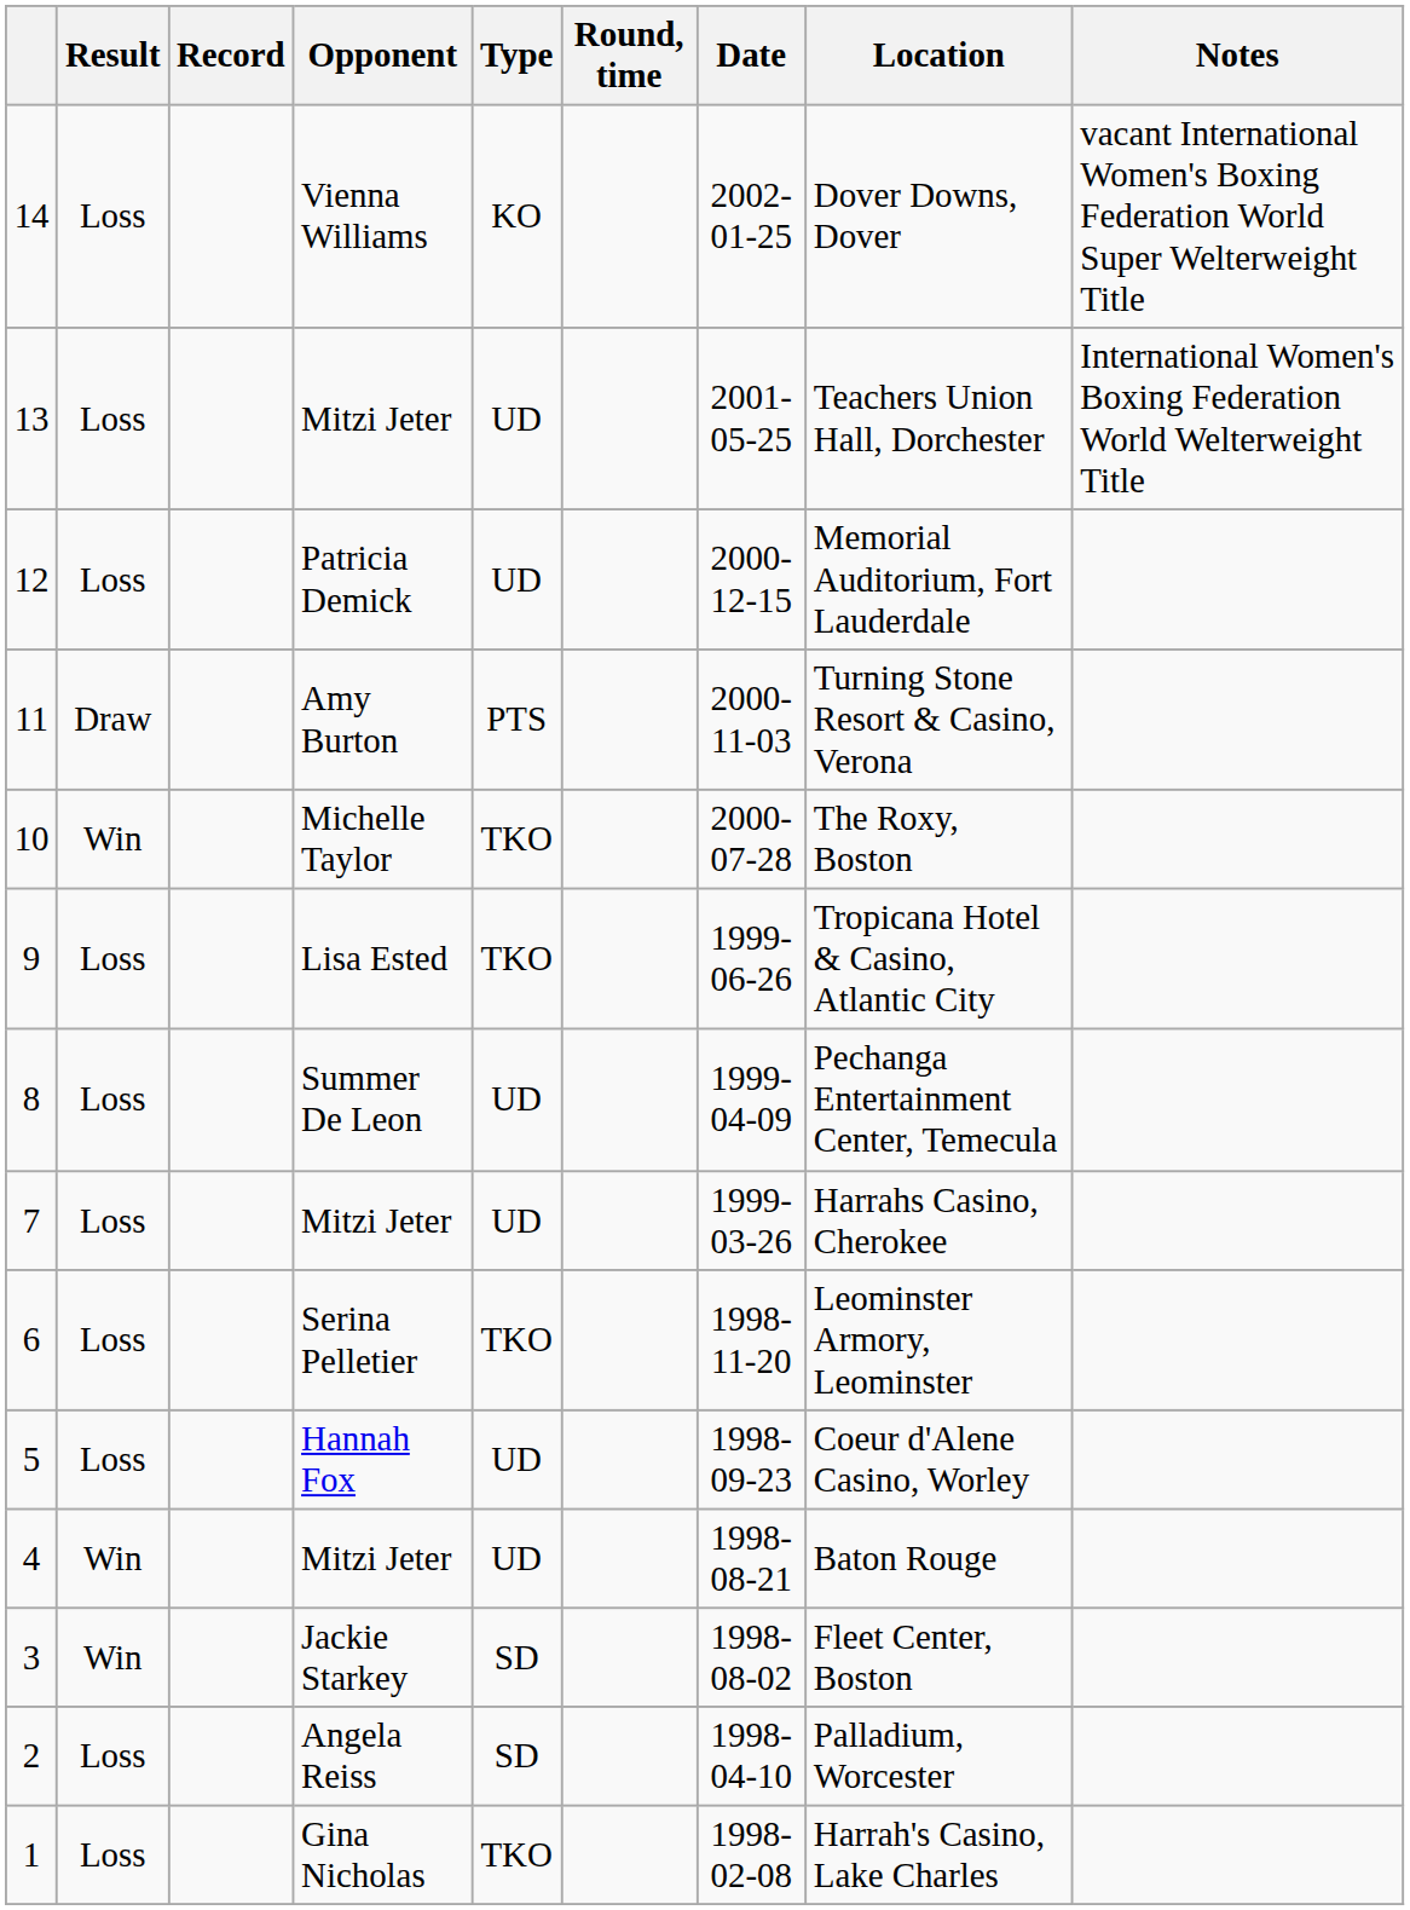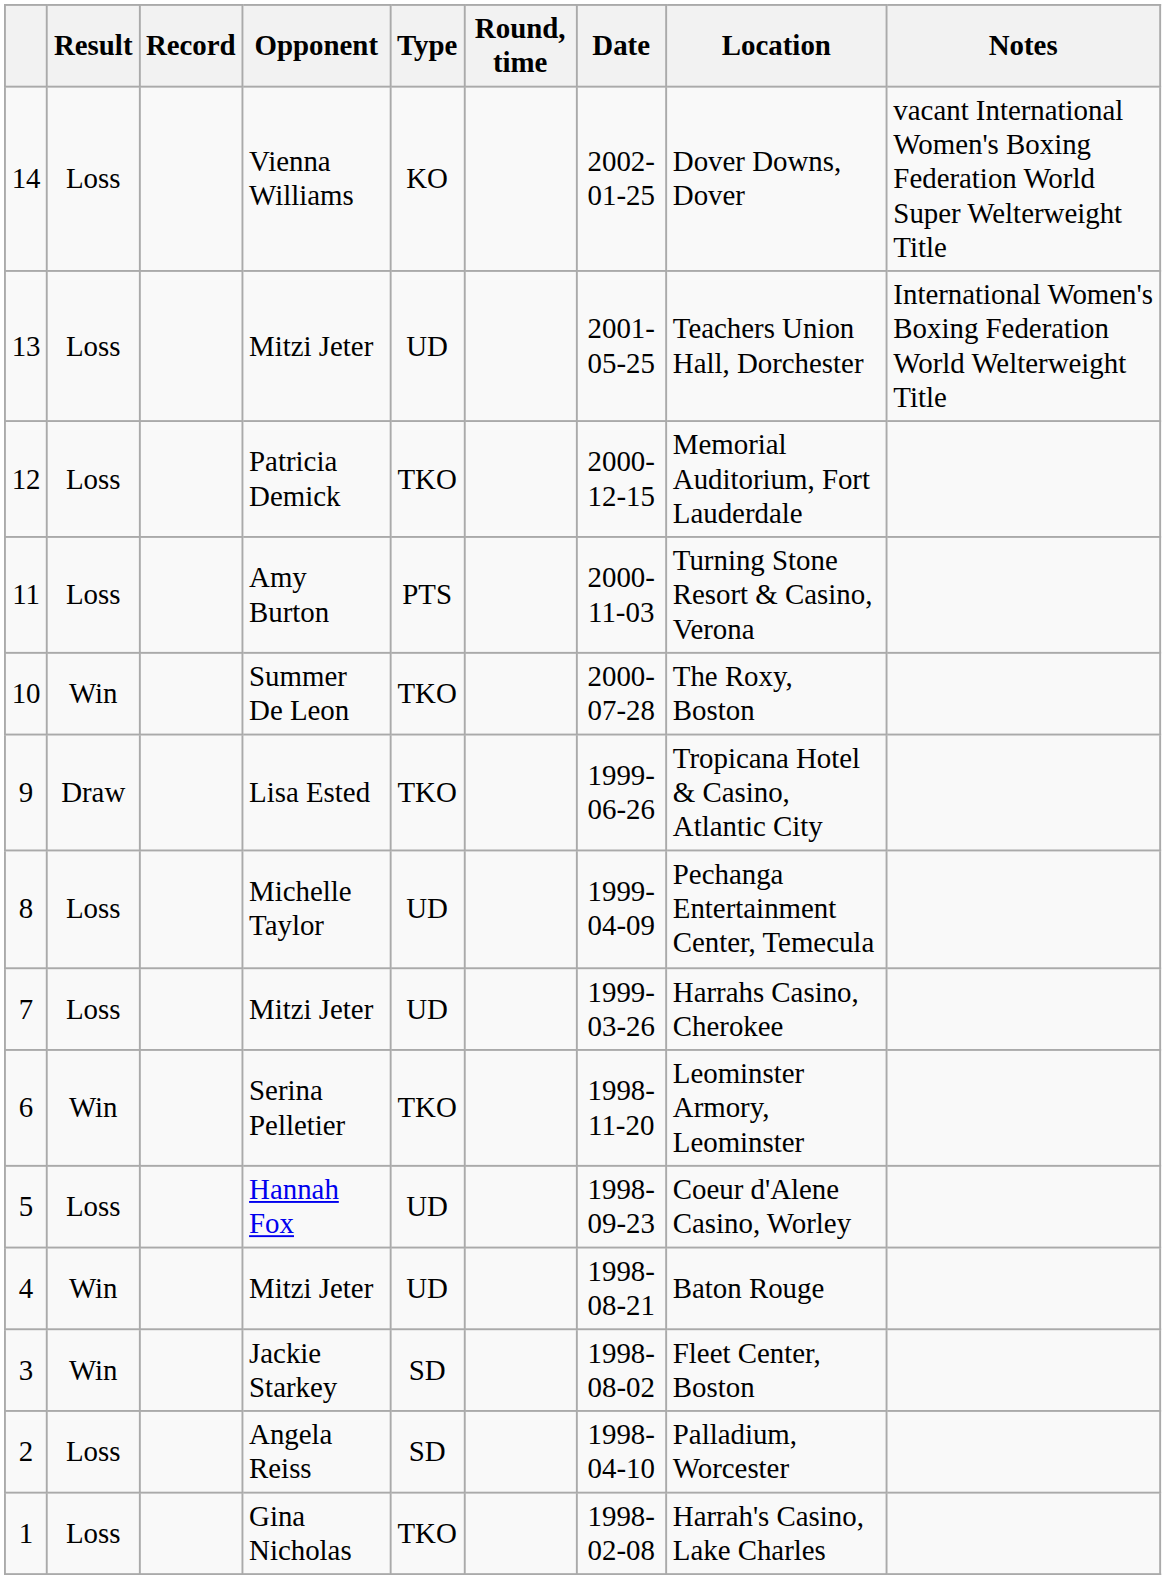 <table class="wikitable" style="text-align:center; font-size:95%">
 <tr>
 <th></th>
 <th>Result</th>
 <th>Record</th>
 <th>Opponent</th>
 <th>Type</th>
 <th>Round, time</th>
 <th>Date</th>
 <th>Location</th>
 <th>Notes</th>
 </tr>
 <tr>
 <td>14</td>
 <td>Loss</td>
 <td></td>
 <td style="text-align:left;">Vienna Williams</td>
 <td>KO</td>
 <td></td>
 <td>2002-01-25</td>
 <td style="text-align:left;">Dover Downs, Dover</td>
 <td style="text-align:left;">vacant International Women's Boxing Federation World Super Welterweight Title</td>
 </tr>
 <tr>
 <td>13</td>
 <td>Loss</td>
 <td></td>
 <td style="text-align:left;">Mitzi Jeter</td>
 <td>UD</td>
 <td></td>
 <td>2001-05-25</td>
 <td style="text-align:left;">Teachers Union Hall, Dorchester</td>
 <td style="text-align:left;">International Women's Boxing Federation World Welterweight Title</td>
 </tr>
 <tr>
 <td>12</td>
 <td>Loss</td>
 <td></td>
 <td style="text-align:left;">Patricia Demick</td>
-<td>UD</td>
+<td>TKO</td>
 <td></td>
 <td>2000-12-15</td>
 <td style="text-align:left;">Memorial Auditorium, Fort Lauderdale</td>
 <td style="text-align:left;"></td>
 </tr>
 <tr>
 <td>11</td>
-<td>Draw</td>
+<td>Loss</td>
 <td></td>
 <td style="text-align:left;">Amy Burton</td>
 <td>PTS</td>
 <td></td>
 <td>2000-11-03</td>
 <td style="text-align:left;">Turning Stone Resort & Casino, Verona</td>
 <td style="text-align:left;"></td>
 </tr>
 <tr>
 <td>10</td>
 <td>Win</td>
 <td></td>
-<td style="text-align:left;">Michelle Taylor</td>
+<td style="text-align:left;">Summer De Leon</td>
 <td>TKO</td>
 <td></td>
 <td>2000-07-28</td>
 <td style="text-align:left;">The Roxy, Boston</td>
 <td style="text-align:left;"></td>
 </tr>
 <tr>
 <td>9</td>
-<td>Loss</td>
+<td>Draw</td>
 <td></td>
 <td style="text-align:left;">Lisa Ested</td>
 <td>TKO</td>
 <td></td>
 <td>1999-06-26</td>
 <td style="text-align:left;">Tropicana Hotel & Casino, Atlantic City</td>
 <td style="text-align:left;"></td>
 </tr>
 <tr>
 <td>8</td>
 <td>Loss</td>
 <td></td>
-<td style="text-align:left;">Summer De Leon</td>
+<td style="text-align:left;">Michelle Taylor</td>
 <td>UD</td>
 <td></td>
 <td>1999-04-09</td>
 <td style="text-align:left;">Pechanga Entertainment Center, Temecula</td>
 <td style="text-align:left;"></td>
 </tr>
 <tr>
 <td>7</td>
 <td>Loss</td>
 <td></td>
 <td style="text-align:left;">Mitzi Jeter</td>
 <td>UD</td>
 <td></td>
 <td>1999-03-26</td>
 <td style="text-align:left;">Harrahs Casino, Cherokee</td>
 <td style="text-align:left;"></td>
 </tr>
 <tr>
 <td>6</td>
-<td>Loss</td>
+<td>Win</td>
 <td></td>
 <td style="text-align:left;">Serina Pelletier</td>
 <td>TKO</td>
 <td></td>
 <td>1998-11-20</td>
 <td style="text-align:left;">Leominster Armory, Leominster</td>
 <td style="text-align:left;"></td>
 </tr>
 <tr>
 <td>5</td>
 <td>Loss</td>
 <td></td>
 <td style="text-align:left;"><a href='#'>Hannah Fox</a></td>
 <td>UD</td>
 <td></td>
 <td>1998-09-23</td>
 <td style="text-align:left;">Coeur d'Alene Casino, Worley</td>
 <td style="text-align:left;"></td>
 </tr>
 <tr>
 <td>4</td>
 <td>Win</td>
 <td></td>
 <td style="text-align:left;">Mitzi Jeter</td>
 <td>UD</td>
 <td></td>
 <td>1998-08-21</td>
 <td style="text-align:left;">Baton Rouge</td>
 <td style="text-align:left;"></td>
 </tr>
 <tr>
 <td>3</td>
 <td>Win</td>
 <td></td>
 <td style="text-align:left;">Jackie Starkey</td>
 <td>SD</td>
 <td></td>
 <td>1998-08-02</td>
 <td style="text-align:left;">Fleet Center, Boston</td>
 <td style="text-align:left;"></td>
 </tr>
 <tr>
 <td>2</td>
 <td>Loss</td>
 <td></td>
 <td style="text-align:left;">Angela Reiss</td>
 <td>SD</td>
 <td></td>
 <td>1998-04-10</td>
 <td style="text-align:left;">Palladium, Worcester</td>
 <td style="text-align:left;"></td>
 </tr>
 <tr>
 <td>1</td>
 <td>Loss</td>
 <td></td>
 <td style="text-align:left;">Gina Nicholas</td>
 <td>TKO</td>
 <td></td>
 <td>1998-02-08</td>
 <td style="text-align:left;">Harrah's Casino, Lake Charles</td>
 <td style="text-align:left;"></td>
 </tr>
 <tr>
 </tr>
 </table>
